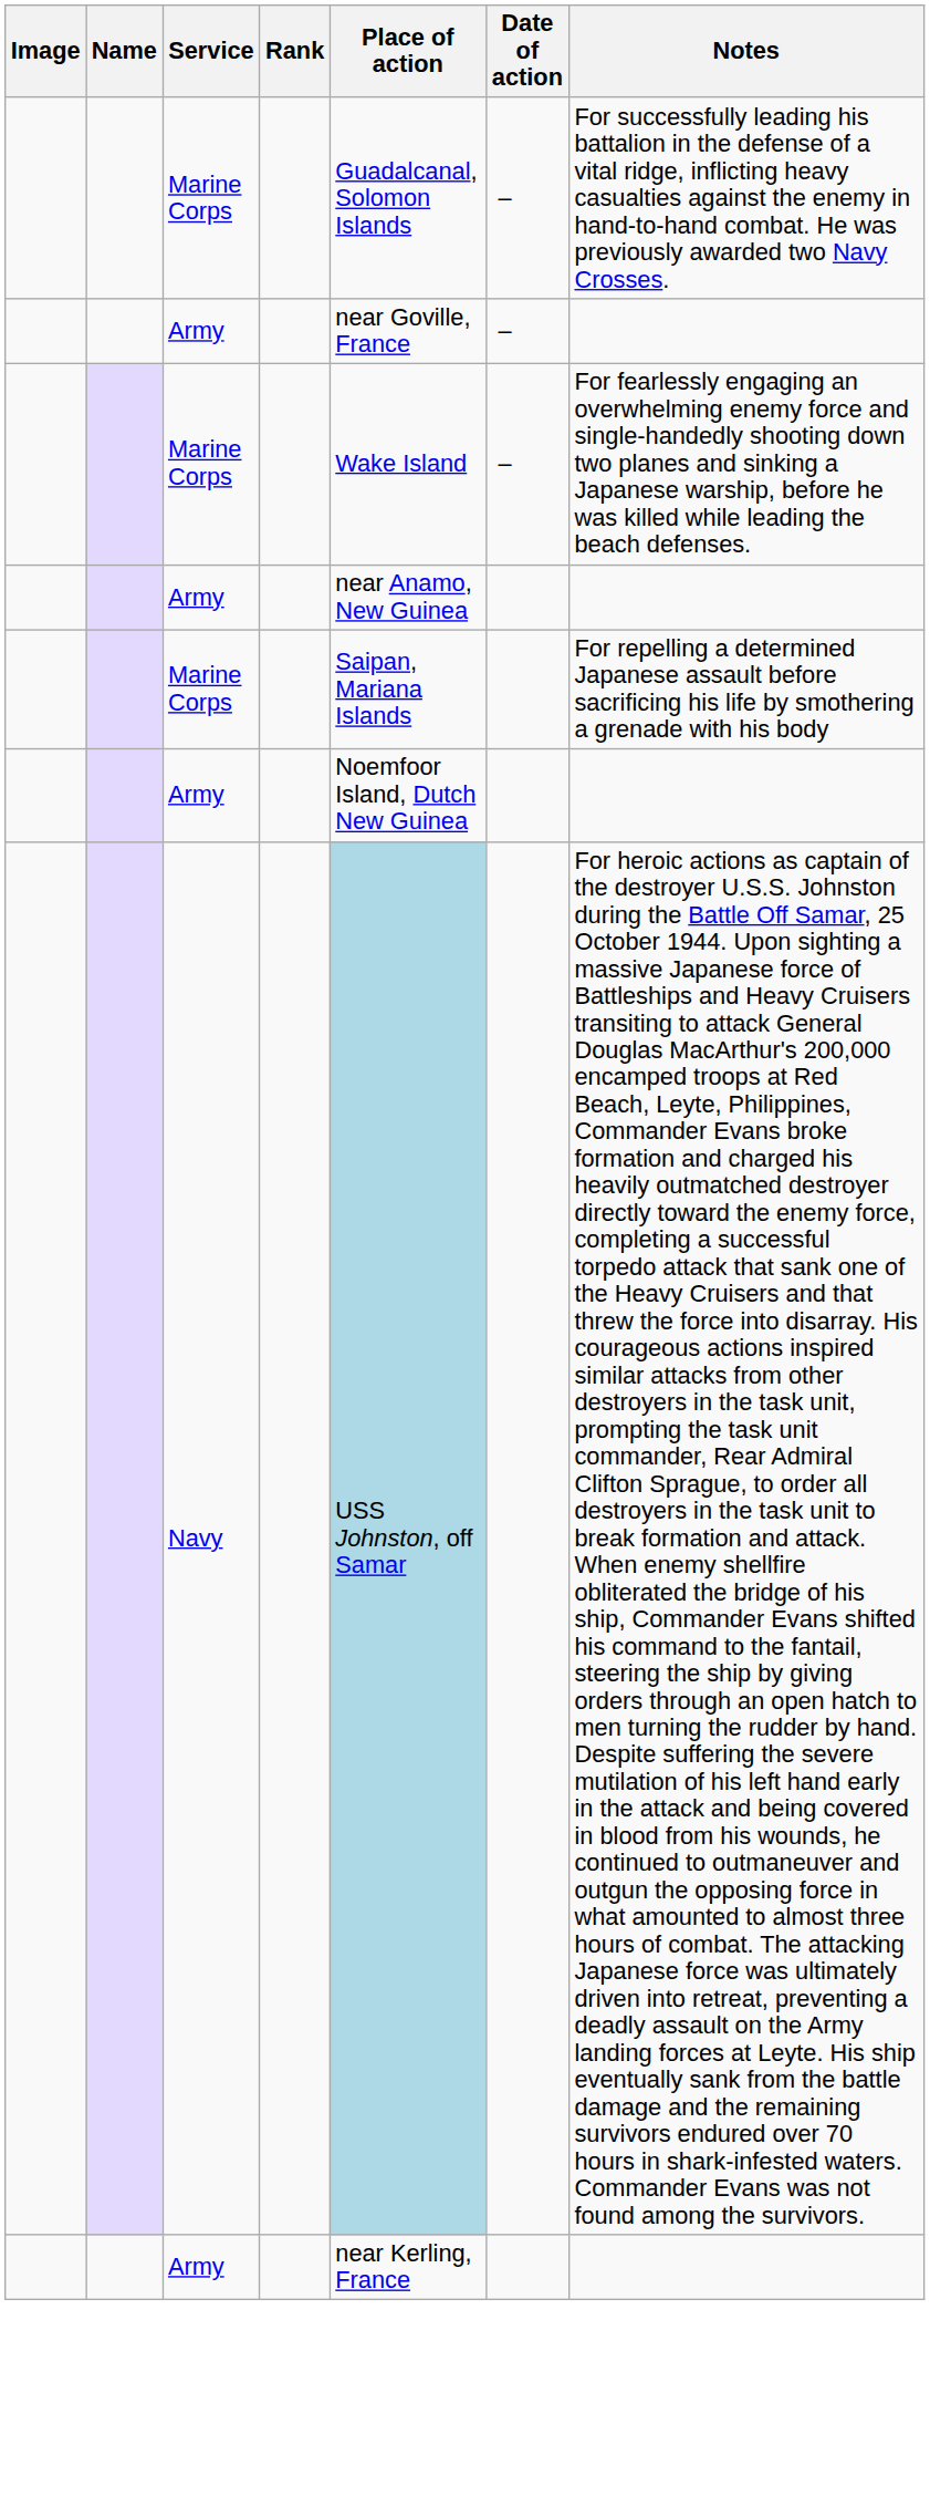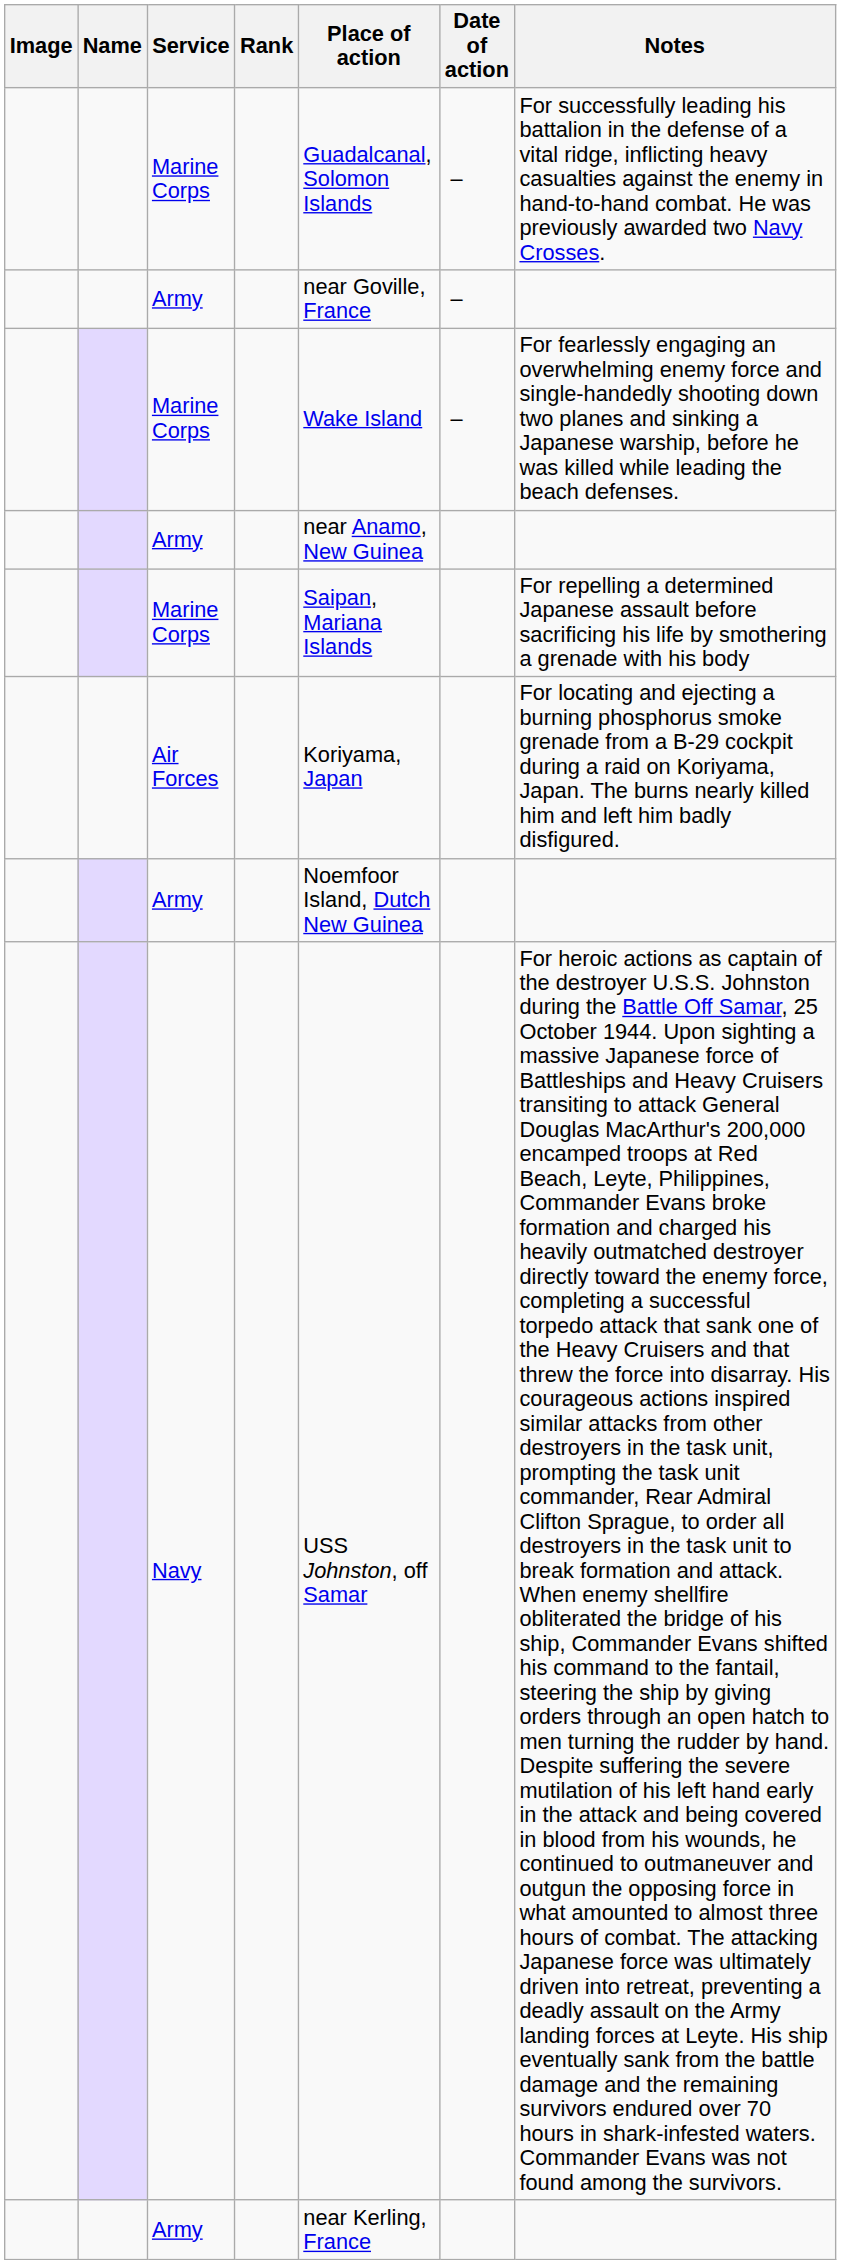 <table class="wikitable sortable" width="98%">
 <tr>
 <th class="unsortable">Image</th>
 <th>Name</th>
 <th>Service</th>
 <th>Rank</th>
 <th>Place of action</th>
 <th>Date of action</th>
 <th class="unsortable">Notes</th>
 </tr>
 <tr>
 <td></td>
 <td></td>
 <td><a href='#'>Marine Corps</a></td>
 <td></td>
 <td><a href='#'>Guadalcanal</a>, <a href='#'>Solomon Islands</a></td>
 <td> – </td>
 <td>For successfully leading his battalion in the defense of a vital ridge, inflicting heavy casualties against the enemy in hand-to-hand combat. He was previously awarded two <a href='#'>Navy Crosses</a>.</td>
 </tr>
 <tr>
 <td></td>
 <td></td>
 <td><a href='#'>Army</a></td>
 <td></td>
 <td>near Goville, <a href='#'>France</a></td>
 <td> – </td>
 <td></td>
 </tr>
 <tr>
 <td></td>
 <td style="background:#e3d9ff;"></td>
 <td><a href='#'>Marine Corps</a></td>
 <td></td>
 <td><a href='#'>Wake Island</a></td>
 <td> – </td>
 <td>For fearlessly engaging an overwhelming enemy force and single-handedly shooting down two planes and sinking a Japanese warship, before he was killed while leading the beach defenses.</td>
 </tr>
 <tr>
 <td></td>
 <td style="background:#e3d9ff;"></td>
 <td><a href='#'>Army</a></td>
 <td></td>
 <td>near <a href='#'>Anamo</a>, <a href='#'>New Guinea</a></td>
 <td></td>
 <td></td>
 </tr>
 <tr>
 <td></td>
 <td style="background:#e3d9ff;"></td>
 <td><a href='#'>Marine Corps</a></td>
 <td></td>
 <td><a href='#'>Saipan</a>, <a href='#'>Mariana Islands</a></td>
 <td></td>
 <td>For repelling a determined Japanese assault before sacrificing his life by smothering a grenade with his body</td>
 </tr>
 <tr>
 <td></td>
+<td></td>
+<td><a href='#'>Air Forces</a></td>
+<td></td>
+<td>Koriyama, <a href='#'>Japan</a></td>
+<td></td>
+<td>For locating and ejecting a burning phosphorus smoke grenade from a B-29 cockpit during a raid on Koriyama, Japan. The burns nearly killed him and left him badly disfigured.</td>
+</tr>
+<tr>
+<td></td>
 <td style="background:#e3d9ff;"></td>
 <td><a href='#'>Army</a></td>
 <td></td>
 <td>Noemfoor Island, <a href='#'>Dutch New Guinea</a></td>
 <td></td>
 <td></td>
 </tr>
 <tr>
 <td></td>
 <td style="background:#e3d9ff;"></td>
 <td><a href='#'>Navy</a></td>
 <td></td>
-<td style="background: lightblue;">USS <em>Johnston</em>, off <a href='#'>Samar</a></td>
+<td>USS <em>Johnston</em>, off <a href='#'>Samar</a></td>
 <td></td>
 <td>For heroic actions as captain of the destroyer U.S.S. Johnston during the <a href='#'>Battle Off Samar</a>, 25 October 1944. Upon sighting a massive Japanese force of Battleships and Heavy Cruisers transiting to attack General Douglas MacArthur's 200,000 encamped troops at Red Beach, Leyte, Philippines, Commander Evans broke formation and charged his heavily outmatched destroyer directly toward the enemy force, completing a successful torpedo attack that sank one of the Heavy Cruisers and that threw the force into disarray. His courageous actions inspired similar attacks from other destroyers in the task unit, prompting the task unit commander, Rear Admiral Clifton Sprague, to order all destroyers in the task unit to break formation and attack. When enemy shellfire obliterated the bridge of his ship, Commander Evans shifted his command to the fantail, steering the ship by giving orders through an open hatch to men turning the rudder by hand. Despite suffering the severe mutilation of his left hand early in the attack and being covered in blood from his wounds, he continued to outmaneuver and outgun the opposing force in what amounted to almost three hours of combat. The attacking Japanese force was ultimately driven into retreat, preventing a deadly assault on the Army landing forces at Leyte. His ship eventually sank from the battle damage and the remaining survivors endured over 70 hours in shark-infested waters. Commander Evans was not found among the survivors.</td>
 </tr>
 <tr>
 <td></td>
 <td></td>
 <td><a href='#'>Army</a></td>
 <td></td>
 <td>near Kerling, <a href='#'>France</a></td>
 <td></td>
 <td></td>
 </tr>
 </table>
